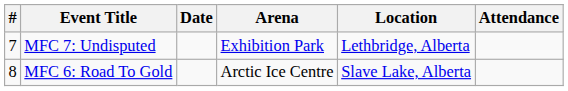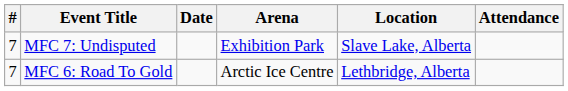 <table class="sortable wikitable succession-box" style="font-size:90%;">
 <tr>
 <th scope="col">#</th>
 <th scope="col">Event Title</th>
 <th scope="col">Date</th>
 <th scope="col">Arena</th>
 <th scope="col">Location</th>
 <th scope="col">Attendance</th>
 </tr>
 <tr>
 <td align=center>7</td>
 <td><a href='#'>MFC 7: Undisputed</a></td>
 <td></td>
 <td><a href='#'>Exhibition Park</a></td>
+<td><a href='#'>Slave Lake, Alberta</a></td>
+<td></td>
+</tr>
+<tr>
+<td align=center>7</td>
+<td><a href='#'>MFC 6: Road To Gold</a></td>
+<td></td>
+<td>Arctic Ice Centre</td>
 <td><a href='#'>Lethbridge, Alberta</a></td>
 <td></td>
 </tr>
-<tr>
-<td align=center>8</td>
-<td><a href='#'>MFC 6: Road To Gold</a></td>
-<td></td>
-<td>Arctic Ice Centre</td>
-<td><a href='#'>Slave Lake, Alberta</a></td>
-<td></td>
-</tr>
 </table>
